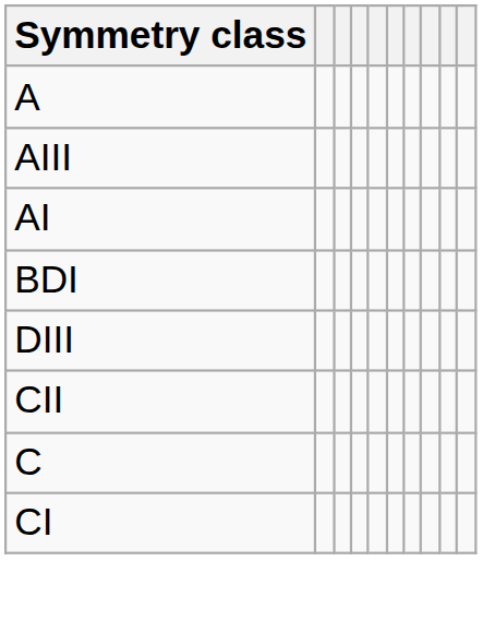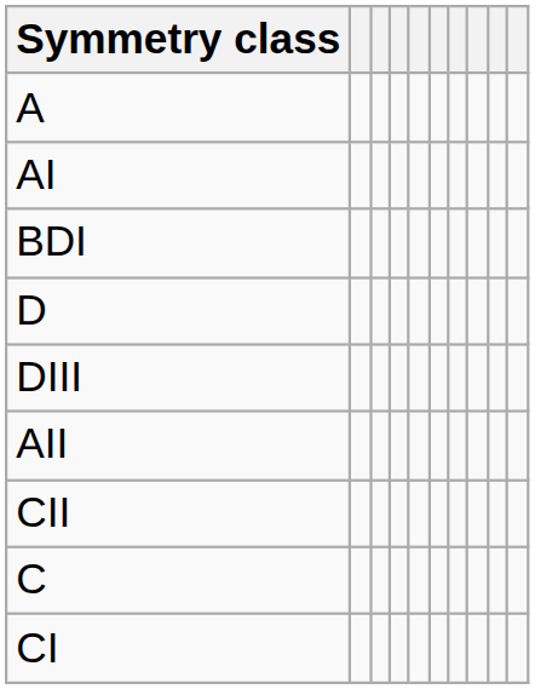 <table class="wikitable">
 <tr>
 <th>Symmetry class</th>
 <th></th>
 <th></th>
 <th></th>
 <th></th>
 <th></th>
 <th></th>
 <th></th>
 <th></th>
 <th></th>
 </tr>
 <tr>
 <td>A</td>
-<td></td>
-<td></td>
-<td></td>
-<td></td>
-<td></td>
-<td></td>
-<td></td>
-<td></td>
-<td></td>
-</tr>
-<tr>
-<td>AIII</td>
 <td></td>
 <td></td>
 <td></td>
 <td></td>
 <td></td>
 <td></td>
 <td></td>
 <td></td>
 <td></td>
 </tr>
 <tr>
 <td>AI</td>
 <td></td>
 <td></td>
 <td></td>
 <td></td>
 <td></td>
 <td></td>
 <td></td>
 <td></td>
 <td></td>
 </tr>
 <tr>
 <td>BDI</td>
 <td></td>
 <td></td>
 <td></td>
 <td></td>
 <td></td>
 <td></td>
 <td></td>
 <td></td>
 <td></td>
 </tr>
 <tr>
+<td>D</td>
+<td></td>
+<td></td>
+<td></td>
+<td></td>
+<td></td>
+<td></td>
+<td></td>
+<td></td>
+<td></td>
+</tr>
+<tr>
 <td>DIII</td>
+<td></td>
+<td></td>
+<td></td>
+<td></td>
+<td></td>
+<td></td>
+<td></td>
+<td></td>
+<td></td>
+</tr>
+<tr>
+<td>AII</td>
 <td></td>
 <td></td>
 <td></td>
 <td></td>
 <td></td>
 <td></td>
 <td></td>
 <td></td>
 <td></td>
 </tr>
 <tr>
 <td>CII</td>
 <td></td>
 <td></td>
 <td></td>
 <td></td>
 <td></td>
 <td></td>
 <td></td>
 <td></td>
 <td></td>
 </tr>
 <tr>
 <td>C</td>
 <td></td>
 <td></td>
 <td></td>
 <td></td>
 <td></td>
 <td></td>
 <td></td>
 <td></td>
 <td></td>
 </tr>
 <tr>
 <td>CI</td>
 <td></td>
 <td></td>
 <td></td>
 <td></td>
 <td></td>
 <td></td>
 <td></td>
 <td></td>
 <td></td>
 </tr>
 </table>
